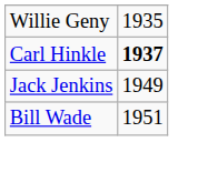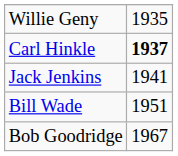 <table class="wikitable">
 <tr>
 </tr>
 <tr>
 <td>Willie Geny</td>
 <td>1935</td>
 </tr>
 <tr>
 <td><a href='#'>Carl Hinkle</a></td>
 <td><strong>1937</strong></td>
 </tr>
 <tr>
 <td><a href='#'>Jack Jenkins</a></td>
-<td>1949</td>
+<td>1941</td>
 </tr>
 <tr>
 <td><a href='#'>Bill Wade</a></td>
 <td>1951</td>
 </tr>
+<tr>
+<td>Bob Goodridge</td>
+<td>1967</td>
+</tr>
 </table>
